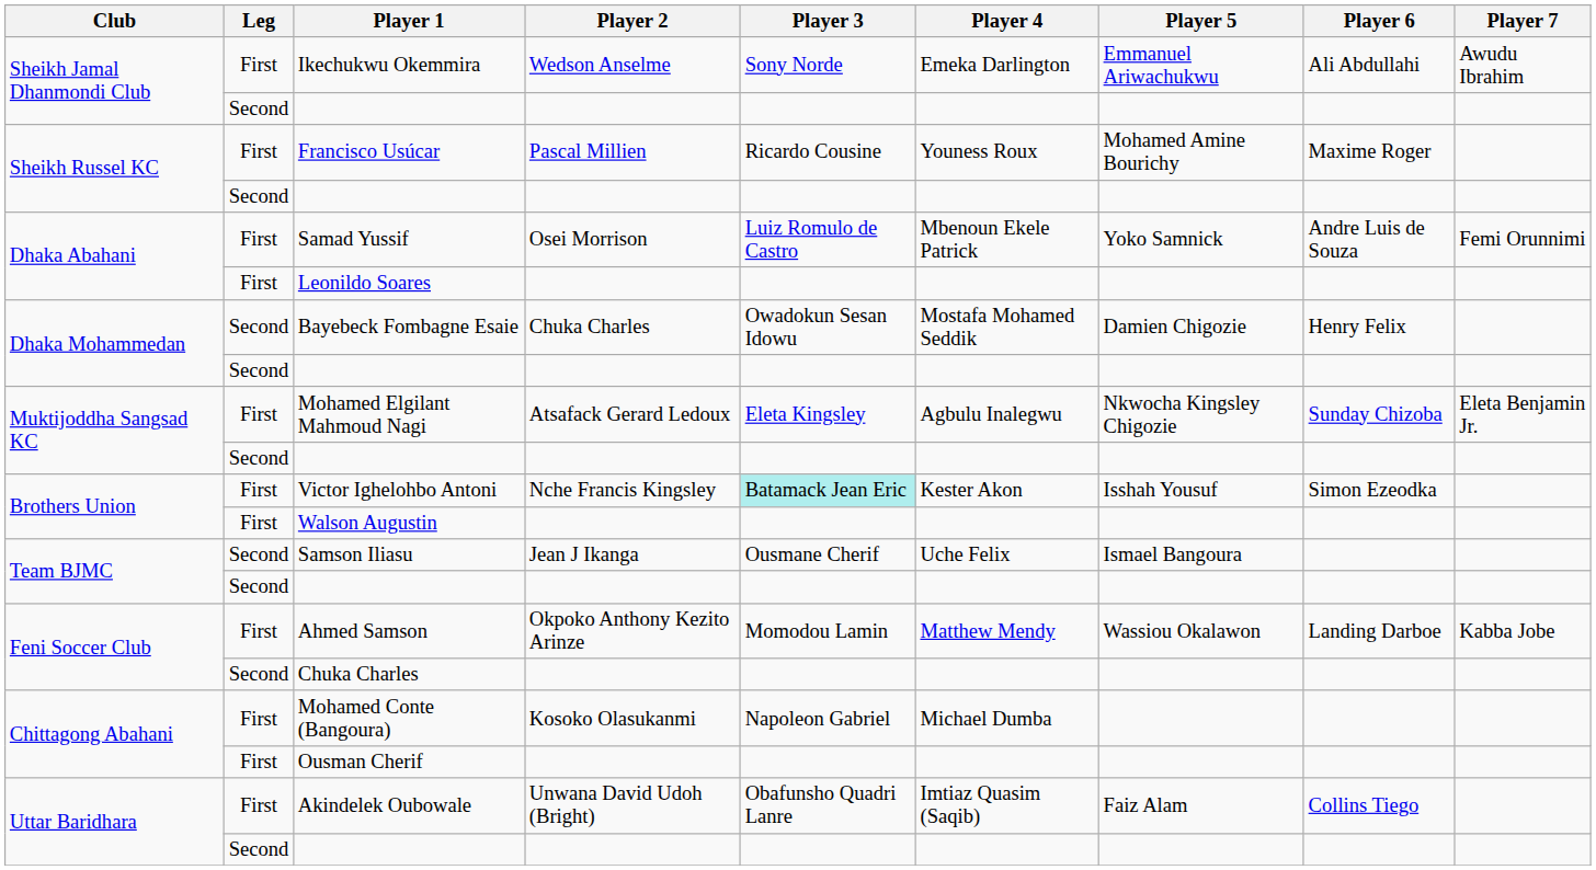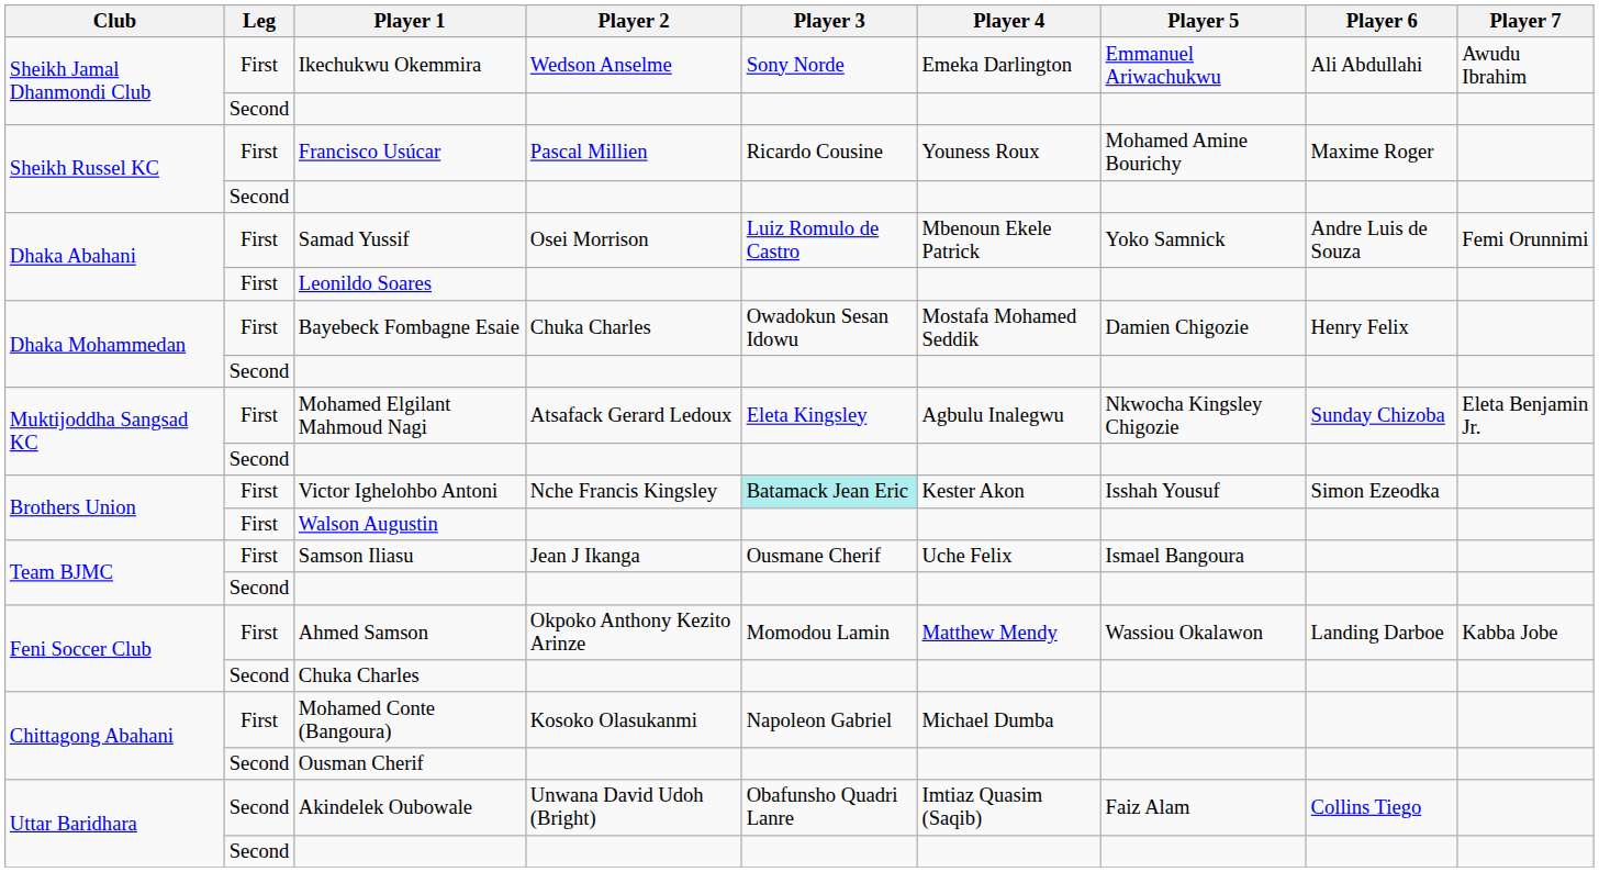 <table class="wikitable" style="font-size:100%;">
 <tr>
 <th>Club</th>
 <th>Leg</th>
 <th>Player 1</th>
 <th>Player 2</th>
 <th>Player 3</th>
 <th>Player 4</th>
 <th>Player 5</th>
 <th>Player 6</th>
 <th>Player 7</th>
 </tr>
 <tr>
 <td rowspan="2"><a href='#'>Sheikh Jamal Dhanmondi Club</a></td>
 <td align="center">First</td>
 <td> Ikechukwu Okemmira</td>
 <td> <a href='#'>Wedson Anselme</a></td>
 <td> <a href='#'>Sony Norde</a></td>
 <td> Emeka Darlington</td>
 <td> <a href='#'>Emmanuel Ariwachukwu</a></td>
 <td> Ali Abdullahi</td>
 <td> Awudu Ibrahim</td>
 </tr>
 <tr>
 <td align="center">Second</td>
 <td></td>
 <td></td>
 <td></td>
 <td></td>
 <td></td>
 <td></td>
 <td></td>
 </tr>
 <tr>
 <td rowspan="2"><a href='#'>Sheikh Russel KC</a></td>
 <td align="center">First</td>
 <td> <a href='#'>Francisco Usúcar</a></td>
 <td> <a href='#'>Pascal Millien</a></td>
 <td> Ricardo Cousine</td>
 <td> Youness Roux</td>
 <td> Mohamed Amine Bourichy</td>
 <td> Maxime Roger</td>
 <td></td>
 </tr>
 <tr>
 <td align="center">Second</td>
 <td></td>
 <td></td>
 <td></td>
 <td></td>
 <td></td>
 <td></td>
 <td></td>
 </tr>
 <tr>
 <td rowspan="2"><a href='#'>Dhaka Abahani</a></td>
 <td align="center">First</td>
 <td> Samad Yussif</td>
 <td> Osei Morrison</td>
 <td> <a href='#'>Luiz Romulo de Castro</a></td>
 <td> Mbenoun Ekele Patrick</td>
 <td> Yoko Samnick</td>
 <td> Andre Luis de Souza</td>
 <td> Femi Orunnimi</td>
 </tr>
 <tr>
 <td align="center">First</td>
 <td> <a href='#'>Leonildo Soares</a></td>
 <td></td>
 <td></td>
 <td></td>
 <td></td>
 <td></td>
 <td></td>
 </tr>
 <tr>
 <td rowspan="2"><a href='#'>Dhaka Mohammedan</a></td>
-<td align="center">Second</td>
+<td align="center">First</td>
 <td> Bayebeck Fombagne Esaie</td>
 <td> Chuka Charles</td>
 <td> Owadokun Sesan Idowu</td>
 <td> Mostafa Mohamed Seddik</td>
 <td> Damien Chigozie</td>
 <td> Henry Felix</td>
 <td></td>
 </tr>
 <tr>
 <td align="center">Second</td>
 <td></td>
 <td></td>
 <td></td>
 <td></td>
 <td></td>
 <td></td>
 <td></td>
 </tr>
 <tr>
 <td rowspan="2"><a href='#'>Muktijoddha Sangsad KC</a></td>
 <td align="center">First</td>
 <td> Mohamed Elgilant Mahmoud Nagi</td>
 <td> Atsafack Gerard Ledoux</td>
 <td> <a href='#'>Eleta Kingsley</a></td>
 <td> Agbulu Inalegwu</td>
 <td> Nkwocha Kingsley Chigozie</td>
 <td><a href='#'>Sunday Chizoba</a></td>
 <td> Eleta Benjamin Jr.</td>
 </tr>
 <tr>
 <td align="center">Second</td>
 <td></td>
 <td></td>
 <td></td>
 <td></td>
 <td></td>
 <td></td>
 <td></td>
 </tr>
 <tr>
 <td rowspan="2"><a href='#'>Brothers Union</a></td>
 <td align="center">First</td>
 <td> Victor Ighelohbo Antoni</td>
 <td> Nche Francis Kingsley</td>
 <td style="background: paleturquoise;"> Batamack Jean Eric</td>
 <td> Kester Akon</td>
 <td> Isshah Yousuf</td>
 <td> Simon Ezeodka</td>
 <td></td>
 </tr>
 <tr>
 <td align="center">First</td>
 <td> <a href='#'>Walson Augustin</a></td>
 <td></td>
 <td></td>
 <td></td>
 <td></td>
 <td></td>
 <td></td>
 </tr>
 <tr>
 <td rowspan="2"><a href='#'>Team BJMC</a></td>
-<td align="center">Second</td>
+<td align="center">First</td>
 <td> Samson Iliasu</td>
 <td> Jean J Ikanga</td>
 <td> Ousmane Cherif</td>
 <td> Uche Felix</td>
 <td> Ismael Bangoura</td>
 <td></td>
 <td></td>
 </tr>
 <tr>
 <td align="center">Second</td>
 <td></td>
 <td></td>
 <td></td>
 <td></td>
 <td></td>
 <td></td>
 <td></td>
 </tr>
 <tr>
 <td rowspan="2"><a href='#'>Feni Soccer Club</a></td>
 <td align="center">First</td>
 <td> Ahmed Samson</td>
 <td> Okpoko Anthony Kezito Arinze</td>
 <td> Momodou Lamin</td>
 <td> <a href='#'>Matthew Mendy</a></td>
 <td> Wassiou Okalawon</td>
 <td> Landing Darboe</td>
 <td> Kabba Jobe</td>
 </tr>
 <tr>
 <td align="center">Second</td>
 <td>Chuka Charles</td>
 <td></td>
 <td></td>
 <td></td>
 <td></td>
 <td></td>
 <td></td>
 </tr>
 <tr>
 <td rowspan="2"><a href='#'>Chittagong Abahani</a></td>
 <td align="center">First</td>
 <td> Mohamed Conte (Bangoura)</td>
 <td> Kosoko Olasukanmi</td>
 <td> Napoleon Gabriel</td>
 <td> Michael Dumba</td>
 <td></td>
 <td></td>
 <td></td>
 </tr>
 <tr>
-<td align="center">First</td>
+<td align="center">Second</td>
 <td> Ousman Cherif</td>
 <td></td>
 <td></td>
 <td></td>
 <td></td>
 <td></td>
 <td></td>
 </tr>
 <tr>
 <td rowspan="2"><a href='#'>Uttar Baridhara</a></td>
-<td align="center">First</td>
+<td align="center">Second</td>
 <td> Akindelek Oubowale</td>
 <td> Unwana David Udoh (Bright)</td>
 <td> Obafunsho Quadri Lanre</td>
 <td> Imtiaz Quasim (Saqib)</td>
 <td> Faiz Alam</td>
 <td> <a href='#'>Collins Tiego</a></td>
 <td></td>
 </tr>
 <tr>
 <td align="center">Second</td>
 <td></td>
 <td></td>
 <td></td>
 <td></td>
 <td></td>
 <td></td>
 <td></td>
 </tr>
 </table>
